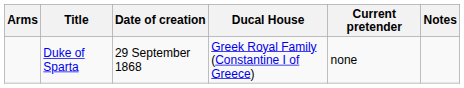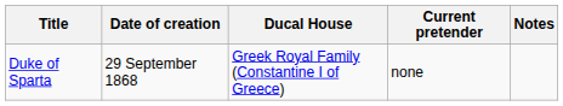 <table class="sortable wikitable" style="font-size:100%">
 <tr>
-<th>Arms</th>
 <th>Title</th>
 <th>Date of creation</th>
 <th>Ducal House</th>
 <th>Current pretender</th>
 <th>Notes</th>
 </tr>
 <tr>
-<td></td>
 <td><a href='#'>Duke of Sparta</a></td>
 <td>29 September 1868</td>
 <td><a href='#'>Greek Royal Family</a><br>(<a href='#'>Constantine I of Greece</a>)</td>
 <td>none</td>
 <td></td>
 </tr>
 </table>
